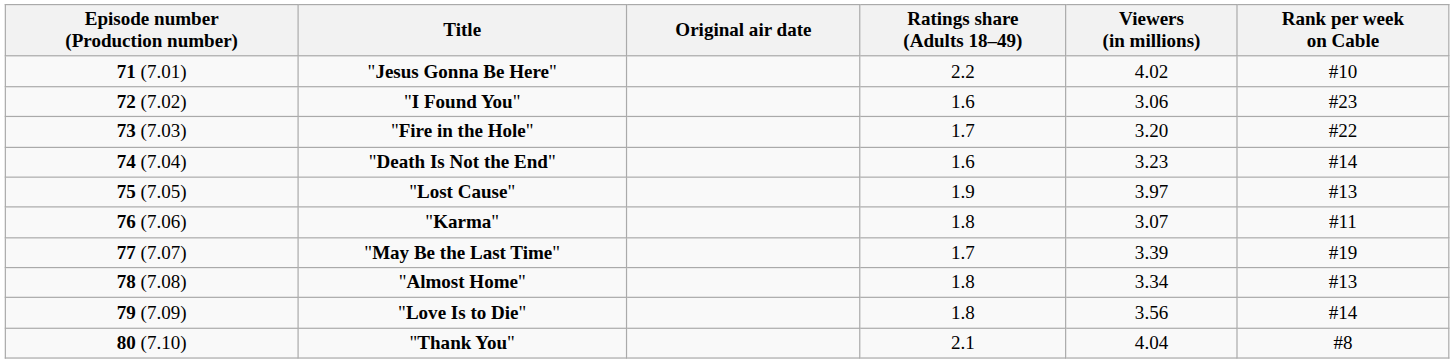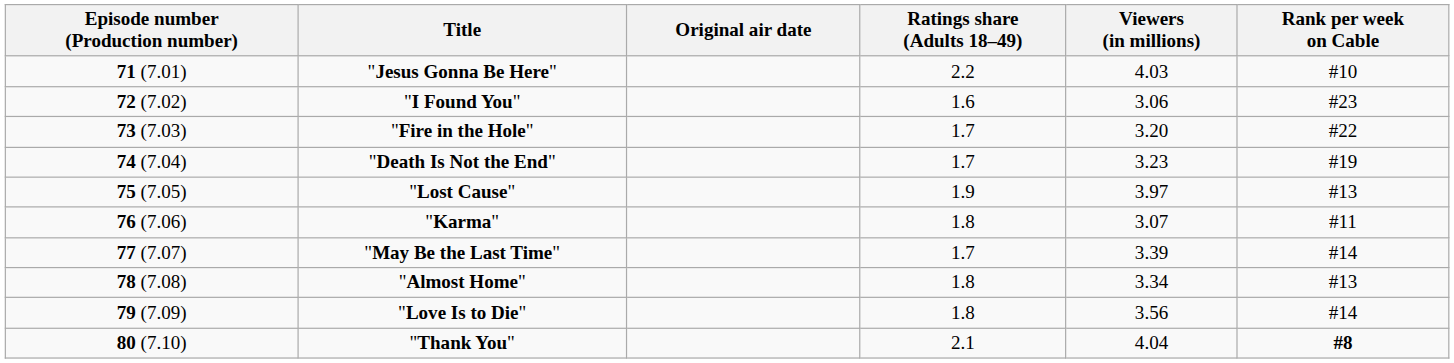 <table class="wikitable" style="text-align:center; width: 96%; margin-left: auto; margin-right: auto;">
 <tr>
 <th>Episode number<br>(Production number)</th>
 <th>Title</th>
 <th>Original air date</th>
 <th>Ratings share<br>(Adults 18–49)</th>
 <th>Viewers<br>(in millions)</th>
 <th>Rank per week<br>on Cable</th>
 </tr>
 <tr>
 <td><strong>71</strong> (7.01)</td>
 <td>"<strong>Jesus Gonna Be Here</strong>"</td>
 <td></td>
 <td>2.2</td>
-<td>4.02</td>
+<td>4.03</td>
 <td>#10</td>
 </tr>
 <tr>
 <td><strong>72</strong> (7.02)</td>
 <td>"<strong>I Found You</strong>"</td>
 <td></td>
 <td>1.6</td>
 <td>3.06</td>
 <td>#23</td>
 </tr>
 <tr>
 <td><strong>73</strong> (7.03)</td>
 <td>"<strong>Fire in the Hole</strong>"</td>
 <td></td>
 <td>1.7</td>
 <td>3.20</td>
 <td>#22</td>
 </tr>
 <tr>
 <td><strong>74</strong> (7.04)</td>
 <td>"<strong>Death Is Not the End</strong>"</td>
 <td></td>
-<td>1.6</td>
+<td>1.7</td>
 <td>3.23</td>
-<td>#14</td>
+<td>#19</td>
 </tr>
 <tr>
 <td><strong>75</strong> (7.05)</td>
 <td>"<strong>Lost Cause</strong>"</td>
 <td></td>
 <td>1.9</td>
 <td>3.97</td>
 <td>#13</td>
 </tr>
 <tr>
 <td><strong>76</strong> (7.06)</td>
 <td>"<strong>Karma</strong>"</td>
 <td></td>
 <td>1.8</td>
 <td>3.07</td>
 <td>#11</td>
 </tr>
 <tr>
 <td><strong>77</strong> (7.07)</td>
 <td>"<strong>May Be the Last Time</strong>"</td>
 <td></td>
 <td>1.7</td>
 <td>3.39</td>
-<td>#19</td>
+<td>#14</td>
 </tr>
 <tr>
 <td><strong>78</strong> (7.08)</td>
 <td>"<strong>Almost Home</strong>"</td>
 <td></td>
 <td>1.8</td>
 <td>3.34</td>
 <td>#13</td>
 </tr>
 <tr>
 <td><strong>79</strong> (7.09)</td>
 <td>"<strong>Love Is to Die</strong>"</td>
 <td></td>
 <td>1.8</td>
 <td>3.56</td>
 <td>#14</td>
 </tr>
 <tr>
 <td><strong>80</strong> (7.10)</td>
 <td>"<strong>Thank You</strong>"</td>
 <td></td>
 <td>2.1</td>
 <td>4.04</td>
-<td>#8</td>
+<td><strong>#8</strong></td>
 </tr>
 </table>
